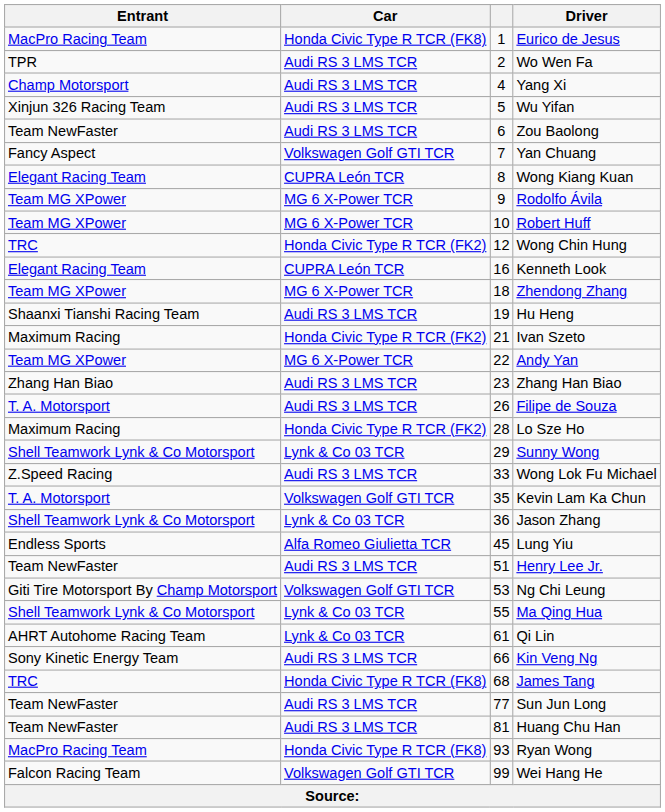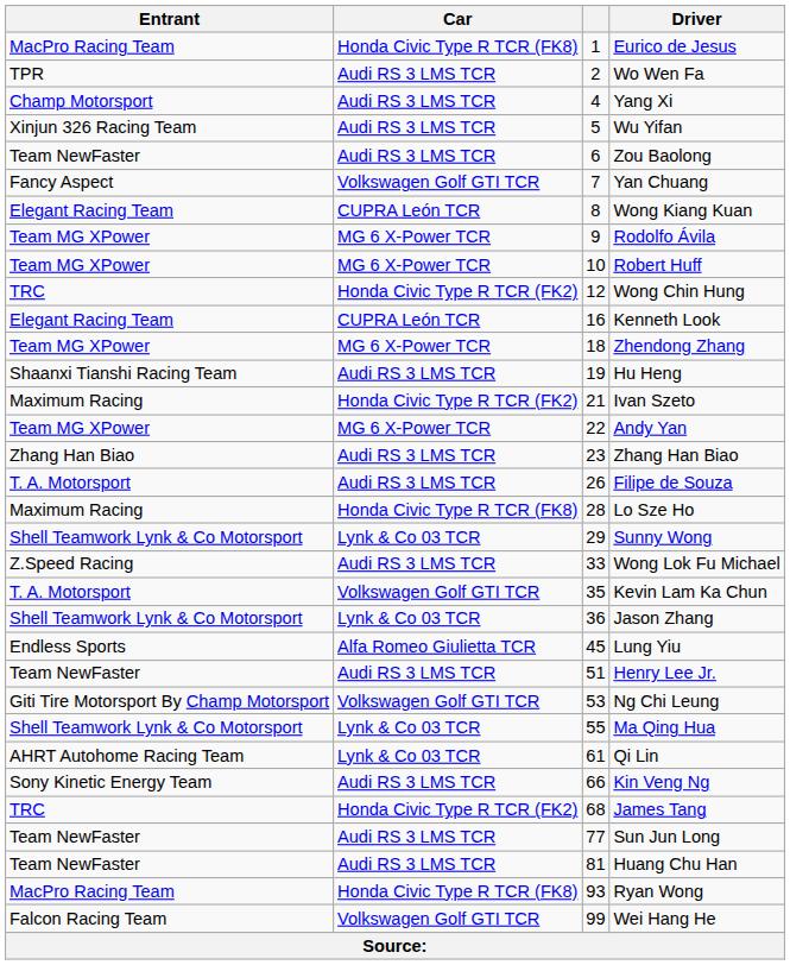 <table class="wikitable" style="font-size: 85%;">
 <tr>
 <th>Entrant</th>
 <th>Car</th>
 <th></th>
 <th>Driver</th>
 </tr>
 <tr>
 <td> <a href='#'>MacPro Racing Team</a></td>
 <td><a href='#'>Honda Civic Type R TCR (FK8)</a></td>
 <td align=center>1</td>
 <td> <a href='#'>Eurico de Jesus</a></td>
 </tr>
 <tr>
 <td> TPR</td>
 <td><a href='#'>Audi RS 3 LMS TCR</a></td>
 <td align=center>2</td>
 <td> Wo Wen Fa</td>
 </tr>
 <tr>
 <td> <a href='#'>Champ Motorsport</a></td>
 <td><a href='#'>Audi RS 3 LMS TCR</a></td>
 <td align=center>4</td>
 <td> Yang Xi</td>
 </tr>
 <tr>
 <td> Xinjun 326 Racing Team</td>
 <td><a href='#'>Audi RS 3 LMS TCR</a></td>
 <td align=center>5</td>
 <td> Wu Yifan</td>
 </tr>
 <tr>
 <td> Team NewFaster</td>
 <td><a href='#'>Audi RS 3 LMS TCR</a></td>
 <td align=center>6</td>
 <td> Zou Baolong</td>
 </tr>
 <tr>
 <td> Fancy Aspect</td>
 <td><a href='#'>Volkswagen Golf GTI TCR</a></td>
 <td align=center>7</td>
 <td> Yan Chuang</td>
 </tr>
 <tr>
 <td> <a href='#'>Elegant Racing Team</a></td>
 <td><a href='#'>CUPRA León TCR</a></td>
 <td align=center>8</td>
 <td> Wong Kiang Kuan</td>
 </tr>
 <tr>
 <td> <a href='#'>Team MG XPower</a></td>
 <td><a href='#'>MG 6 X-Power TCR</a></td>
 <td align=center>9</td>
 <td> <a href='#'>Rodolfo Ávila</a></td>
 </tr>
 <tr>
 <td> <a href='#'>Team MG XPower</a></td>
 <td><a href='#'>MG 6 X-Power TCR</a></td>
 <td align=center>10</td>
 <td> <a href='#'>Robert Huff</a></td>
 </tr>
 <tr>
 <td> <a href='#'>TRC</a></td>
 <td><a href='#'>Honda Civic Type R TCR (FK2)</a></td>
 <td align=center>12</td>
 <td> Wong Chin Hung</td>
 </tr>
 <tr>
 <td> <a href='#'>Elegant Racing Team</a></td>
 <td><a href='#'>CUPRA León TCR</a></td>
 <td align=center>16</td>
 <td> Kenneth Look</td>
 </tr>
 <tr>
 <td> <a href='#'>Team MG XPower</a></td>
 <td><a href='#'>MG 6 X-Power TCR</a></td>
 <td align=center>18</td>
 <td> <a href='#'>Zhendong Zhang</a></td>
 </tr>
 <tr>
 <td> Shaanxi Tianshi Racing Team</td>
 <td><a href='#'>Audi RS 3 LMS TCR</a></td>
 <td align=center>19</td>
 <td> Hu Heng</td>
 </tr>
 <tr>
 <td> Maximum Racing</td>
 <td><a href='#'>Honda Civic Type R TCR (FK2)</a></td>
 <td align=center>21</td>
 <td> Ivan Szeto</td>
 </tr>
 <tr>
 <td> <a href='#'>Team MG XPower</a></td>
 <td><a href='#'>MG 6 X-Power TCR</a></td>
 <td align=center>22</td>
 <td> <a href='#'>Andy Yan</a></td>
 </tr>
 <tr>
 <td> Zhang Han Biao</td>
 <td><a href='#'>Audi RS 3 LMS TCR</a></td>
 <td align=center>23</td>
 <td> Zhang Han Biao</td>
 </tr>
 <tr>
 <td> <a href='#'>T. A. Motorsport</a></td>
 <td><a href='#'>Audi RS 3 LMS TCR</a></td>
 <td align=center>26</td>
 <td> <a href='#'>Filipe de Souza</a></td>
 </tr>
 <tr>
 <td> Maximum Racing</td>
-<td><a href='#'>Honda Civic Type R TCR (FK2)</a></td>
+<td><a href='#'>Honda Civic Type R TCR (FK8)</a></td>
 <td align=center>28</td>
 <td> Lo Sze Ho</td>
 </tr>
 <tr>
 <td> <a href='#'>Shell Teamwork Lynk & Co Motorsport</a></td>
 <td><a href='#'>Lynk & Co 03 TCR</a></td>
 <td align=center>29</td>
 <td> <a href='#'>Sunny Wong</a></td>
 </tr>
 <tr>
 <td> Z.Speed Racing</td>
 <td><a href='#'>Audi RS 3 LMS TCR</a></td>
 <td align=center>33</td>
 <td> Wong Lok Fu Michael</td>
 </tr>
 <tr>
 <td> <a href='#'>T. A. Motorsport</a></td>
 <td><a href='#'>Volkswagen Golf GTI TCR</a></td>
 <td align=center>35</td>
 <td> Kevin Lam Ka Chun</td>
 </tr>
 <tr>
 <td> <a href='#'>Shell Teamwork Lynk & Co Motorsport</a></td>
 <td><a href='#'>Lynk & Co 03 TCR</a></td>
 <td align=center>36</td>
 <td> Jason Zhang</td>
 </tr>
 <tr>
 <td> Endless Sports</td>
 <td><a href='#'>Alfa Romeo Giulietta TCR</a></td>
 <td align=center>45</td>
 <td> Lung Yiu</td>
 </tr>
 <tr>
 <td> Team NewFaster</td>
 <td><a href='#'>Audi RS 3 LMS TCR</a></td>
 <td align=center>51</td>
 <td> <a href='#'>Henry Lee Jr.</a></td>
 </tr>
 <tr>
 <td> Giti Tire Motorsport By <a href='#'>Champ Motorsport</a></td>
 <td><a href='#'>Volkswagen Golf GTI TCR</a></td>
 <td align=center>53</td>
 <td> Ng Chi Leung</td>
 </tr>
 <tr>
 <td> <a href='#'>Shell Teamwork Lynk & Co Motorsport</a></td>
 <td><a href='#'>Lynk & Co 03 TCR</a></td>
 <td align=center>55</td>
 <td> <a href='#'>Ma Qing Hua</a></td>
 </tr>
 <tr>
 <td> AHRT Autohome Racing Team</td>
 <td><a href='#'>Lynk & Co 03 TCR</a></td>
 <td align=center>61</td>
 <td> Qi Lin</td>
 </tr>
 <tr>
 <td> Sony Kinetic Energy Team</td>
 <td><a href='#'>Audi RS 3 LMS TCR</a></td>
 <td align=center>66</td>
 <td> <a href='#'>Kin Veng Ng</a></td>
 </tr>
 <tr>
 <td> <a href='#'>TRC</a></td>
-<td><a href='#'>Honda Civic Type R TCR (FK8)</a></td>
+<td><a href='#'>Honda Civic Type R TCR (FK2)</a></td>
 <td align=center>68</td>
 <td> <a href='#'>James Tang</a></td>
 </tr>
 <tr>
 <td> Team NewFaster</td>
 <td><a href='#'>Audi RS 3 LMS TCR</a></td>
 <td align=center>77</td>
 <td> Sun Jun Long</td>
 </tr>
 <tr>
 <td> Team NewFaster</td>
 <td><a href='#'>Audi RS 3 LMS TCR</a></td>
 <td align=center>81</td>
 <td> Huang Chu Han</td>
 </tr>
 <tr>
 <td> <a href='#'>MacPro Racing Team</a></td>
 <td><a href='#'>Honda Civic Type R TCR (FK8)</a></td>
 <td align=center>93</td>
 <td> Ryan Wong</td>
 </tr>
 <tr>
 <td> Falcon Racing Team</td>
 <td><a href='#'>Volkswagen Golf GTI TCR</a></td>
 <td align=center>99</td>
 <td> Wei Hang He</td>
 </tr>
 <tr>
 <th colspan=4>Source:</th>
 </tr>
 </table>
